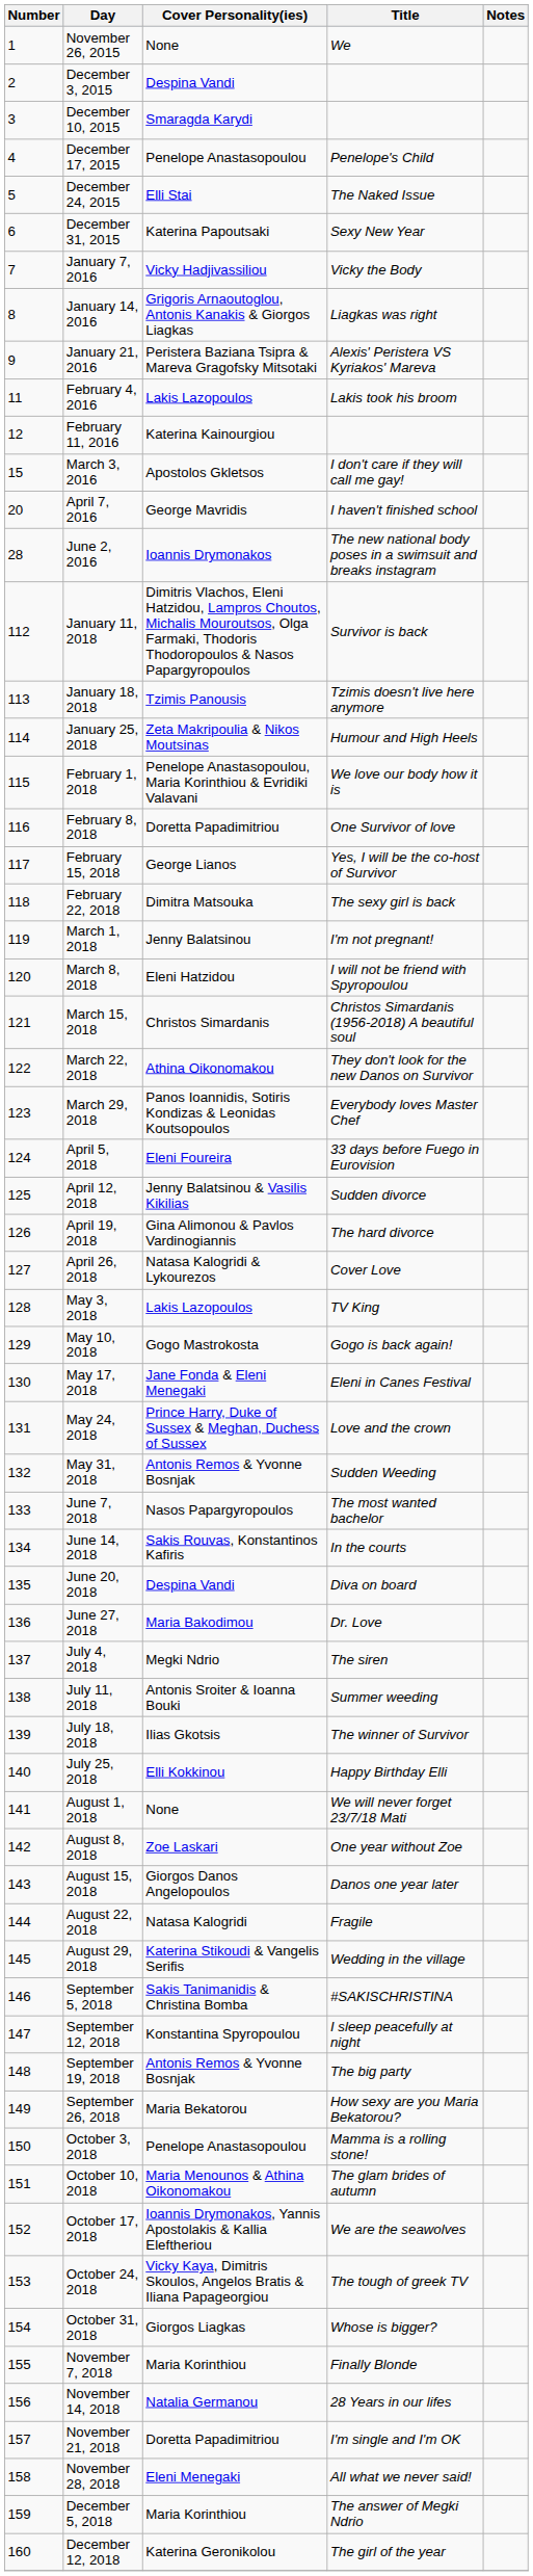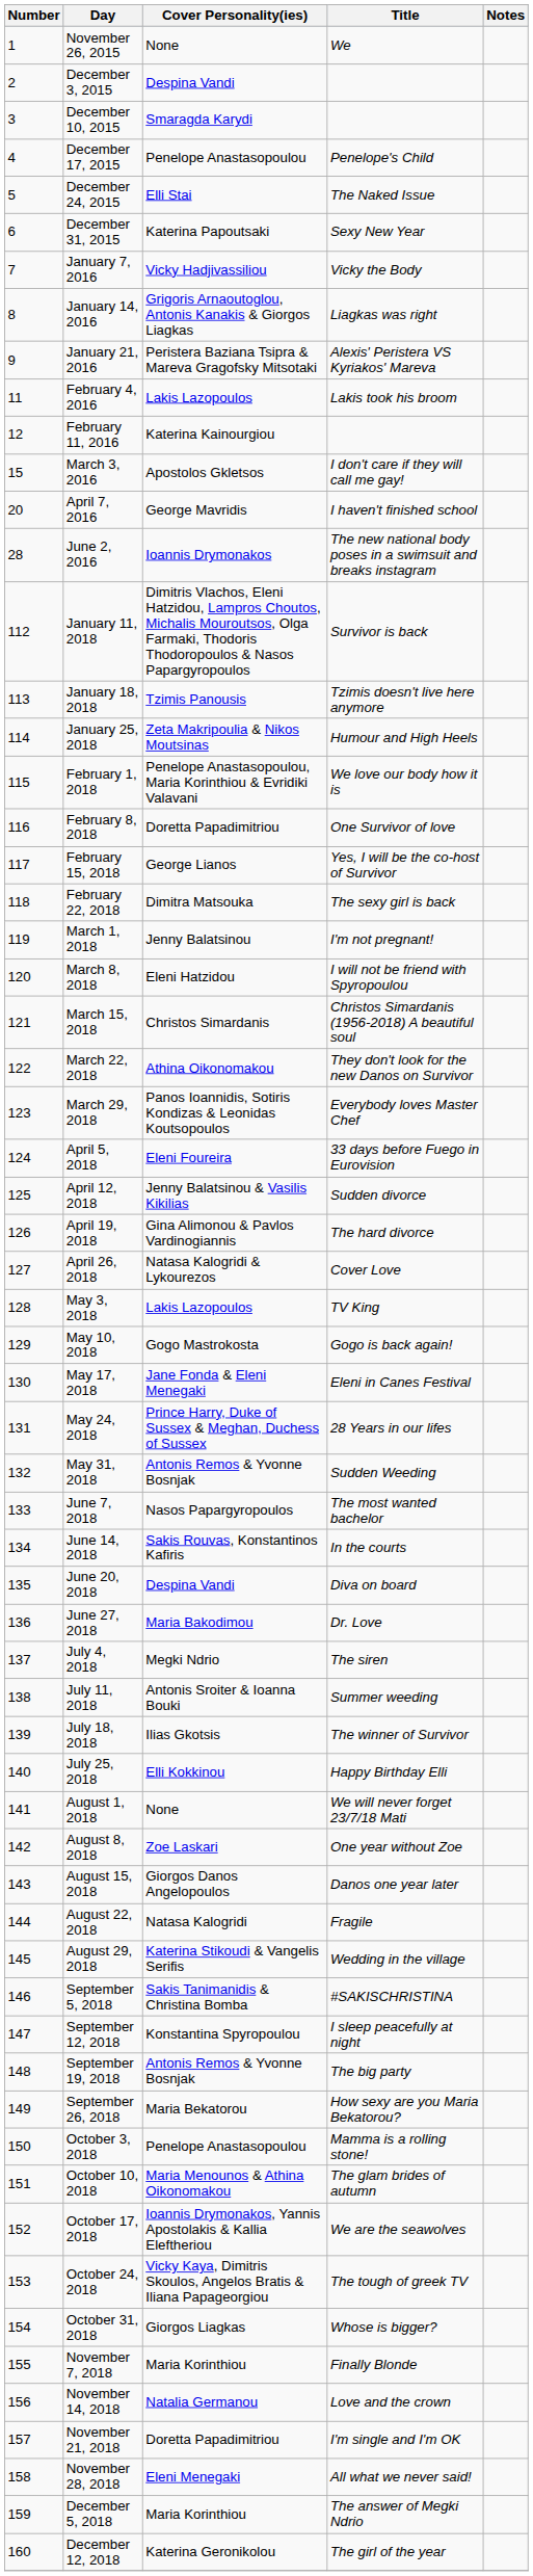 <table class="wikitable">
 <tr style="background:#b0c4de; text-align:center;">
 <th>Number</th>
 <th>Day</th>
 <th>Cover Personality(ies)</th>
 <th>Title</th>
 <th>Notes</th>
 </tr>
 <tr>
 <td>1</td>
 <td>November 26, 2015</td>
 <td>None</td>
 <td><em>We</em></td>
 <td></td>
 </tr>
 <tr>
 <td>2</td>
 <td>December 3, 2015</td>
 <td><a href='#'>Despina Vandi</a></td>
 <td></td>
 <td></td>
 </tr>
 <tr>
 <td>3</td>
 <td>December 10, 2015</td>
 <td><a href='#'>Smaragda Karydi</a></td>
 <td></td>
 <td></td>
 </tr>
 <tr>
 <td>4</td>
 <td>December 17, 2015</td>
 <td>Penelope Anastasopoulou</td>
 <td><em>Penelope's Child</em></td>
 <td></td>
 </tr>
 <tr>
 <td>5</td>
 <td>December 24, 2015</td>
 <td><a href='#'>Elli Stai</a></td>
 <td><em>The Naked Issue</em></td>
 <td></td>
 </tr>
 <tr>
 <td>6</td>
 <td>December 31, 2015</td>
 <td>Katerina Papoutsaki</td>
 <td><em>Sexy New Year</em></td>
 <td></td>
 </tr>
 <tr>
 <td>7</td>
 <td>January 7, 2016</td>
 <td><a href='#'>Vicky Hadjivassiliou</a></td>
 <td><em>Vicky the Body</em></td>
 <td></td>
 </tr>
 <tr>
 <td>8</td>
 <td>January 14, 2016</td>
 <td><a href='#'>Grigoris Arnaoutoglou</a>, <a href='#'>Antonis Kanakis</a> & Giorgos Liagkas</td>
 <td><em>Liagkas was right</em></td>
 <td></td>
 </tr>
 <tr>
 <td>9</td>
 <td>January 21, 2016</td>
 <td>Peristera Baziana Tsipra & Mareva Gragofsky Mitsotaki</td>
 <td><em>Alexis' Peristera VS Kyriakos' Mareva</em></td>
 <td></td>
 </tr>
 <tr>
 <td>11</td>
 <td>February 4, 2016</td>
 <td><a href='#'>Lakis Lazopoulos</a></td>
 <td><em>Lakis took his broom</em></td>
 <td></td>
 </tr>
 <tr>
 <td>12</td>
 <td>February 11, 2016</td>
 <td>Katerina Kainourgiou</td>
 <td></td>
 <td></td>
 </tr>
 <tr>
 <td>15</td>
 <td>March 3, 2016</td>
 <td>Apostolos Gkletsos</td>
 <td><em>I don't care if they will call me gay!</em></td>
 <td></td>
 </tr>
 <tr>
 <td>20</td>
 <td>April 7, 2016</td>
 <td>George Mavridis</td>
 <td><em>I haven't finished school</em></td>
 <td></td>
 </tr>
 <tr>
 <td>28</td>
 <td>June 2, 2016</td>
 <td><a href='#'>Ioannis Drymonakos</a></td>
 <td><em>The new national body poses in a swimsuit and breaks instagram</em></td>
 <td></td>
 </tr>
 <tr>
 <td>112</td>
 <td>January 11, 2018</td>
 <td>Dimitris Vlachos, Eleni Hatzidou, <a href='#'>Lampros Choutos</a>, <a href='#'>Michalis Mouroutsos</a>, Olga Farmaki, Thodoris Thodoropoulos & Nasos Papargyropoulos</td>
 <td><em>Survivor is back</em></td>
 <td></td>
 </tr>
 <tr>
 <td>113</td>
 <td>January 18, 2018</td>
 <td><a href='#'>Tzimis Panousis</a></td>
 <td><em>Tzimis doesn't live here anymore</em></td>
 <td></td>
 </tr>
 <tr>
 <td>114</td>
 <td>January 25, 2018</td>
 <td><a href='#'>Zeta Makripoulia</a> & <a href='#'>Nikos Moutsinas</a></td>
 <td><em>Humour and High Heels</em></td>
 <td></td>
 </tr>
 <tr>
 <td>115</td>
 <td>February 1, 2018</td>
 <td>Penelope Anastasopoulou, Maria Korinthiou & Evridiki Valavani</td>
 <td><em>We love our body how it is</em></td>
 <td></td>
 </tr>
 <tr>
 <td>116</td>
 <td>February 8, 2018</td>
 <td>Doretta Papadimitriou</td>
 <td><em>One Survivor of love</em></td>
 <td></td>
 </tr>
 <tr>
 <td>117</td>
 <td>February 15, 2018</td>
 <td>George Lianos</td>
 <td><em>Yes, I will be the co-host of Survivor</em></td>
 <td></td>
 </tr>
 <tr>
 <td>118</td>
 <td>February 22, 2018</td>
 <td>Dimitra Matsouka</td>
 <td><em>The sexy girl is back</em></td>
 <td></td>
 </tr>
 <tr>
 <td>119</td>
 <td>March 1, 2018</td>
 <td>Jenny Balatsinou</td>
 <td><em>I'm not pregnant!</em></td>
 <td></td>
 </tr>
 <tr>
 <td>120</td>
 <td>March 8, 2018</td>
 <td>Eleni Hatzidou</td>
 <td><em>I will not be friend with Spyropoulou</em></td>
 <td></td>
 </tr>
 <tr>
 <td>121</td>
 <td>March 15, 2018</td>
 <td>Christos Simardanis</td>
 <td><em>Christos Simardanis (1956-2018) A beautiful soul</em></td>
 <td></td>
 </tr>
 <tr>
 <td>122</td>
 <td>March 22, 2018</td>
 <td><a href='#'>Athina Oikonomakou</a></td>
 <td><em>They don't look for the new Danos on Survivor</em></td>
 <td></td>
 </tr>
 <tr>
 <td>123</td>
 <td>March 29, 2018</td>
 <td>Panos Ioannidis, Sotiris Kondizas & Leonidas Koutsopoulos</td>
 <td><em>Everybody loves Master Chef</em></td>
 <td></td>
 </tr>
 <tr>
 <td>124</td>
 <td>April 5, 2018</td>
 <td><a href='#'>Eleni Foureira</a></td>
 <td><em>33 days before Fuego in Eurovision</em></td>
 <td></td>
 </tr>
 <tr>
 <td>125</td>
 <td>April 12, 2018</td>
 <td>Jenny Balatsinou & <a href='#'>Vasilis Kikilias</a></td>
 <td><em>Sudden divorce</em></td>
 <td></td>
 </tr>
 <tr>
 <td>126</td>
 <td>April 19, 2018</td>
 <td>Gina Alimonou & Pavlos Vardinogiannis</td>
 <td><em>The hard divorce</em></td>
 <td></td>
 </tr>
 <tr>
 <td>127</td>
 <td>April 26, 2018</td>
 <td>Natasa Kalogridi & Lykourezos</td>
 <td><em>Cover Love</em></td>
 <td></td>
 </tr>
 <tr>
 <td>128</td>
 <td>May 3, 2018</td>
 <td><a href='#'>Lakis Lazopoulos</a></td>
 <td><em>TV King</em></td>
 <td></td>
 </tr>
 <tr>
 <td>129</td>
 <td>May 10, 2018</td>
 <td>Gogo Mastrokosta</td>
 <td><em>Gogo is back again!</em></td>
 <td></td>
 </tr>
 <tr>
 <td>130</td>
 <td>May 17, 2018</td>
 <td><a href='#'>Jane Fonda</a> & <a href='#'>Eleni Menegaki</a></td>
 <td><em>Eleni in Canes Festival</em></td>
 <td></td>
 </tr>
 <tr>
 <td>131</td>
 <td>May 24, 2018</td>
 <td><a href='#'>Prince Harry, Duke of Sussex</a> & <a href='#'>Meghan, Duchess of Sussex</a></td>
-<td><em>Love and the crown</em></td>
+<td><em>28 Years in our lifes</em></td>
 <td></td>
 </tr>
 <tr>
 <td>132</td>
 <td>May 31, 2018</td>
 <td><a href='#'>Antonis Remos</a> & Yvonne Bosnjak</td>
 <td><em>Sudden Weeding</em></td>
 <td></td>
 </tr>
 <tr>
 <td>133</td>
 <td>June 7, 2018</td>
 <td>Nasos Papargyropoulos</td>
 <td><em>The most wanted bachelor</em></td>
 <td></td>
 </tr>
 <tr>
 <td>134</td>
 <td>June 14, 2018</td>
 <td><a href='#'>Sakis Rouvas</a>, Konstantinos Kafiris</td>
 <td><em>Ιn the courts</em></td>
 <td></td>
 </tr>
 <tr>
 <td>135</td>
 <td>June 20, 2018</td>
 <td><a href='#'>Despina Vandi</a></td>
 <td><em>Diva on board</em></td>
 <td></td>
 </tr>
 <tr>
 <td>136</td>
 <td>June 27, 2018</td>
 <td><a href='#'>Maria Bakodimou</a></td>
 <td><em>Dr. Love</em></td>
 <td></td>
 </tr>
 <tr>
 <td>137</td>
 <td>July 4, 2018</td>
 <td>Megki Ndrio</td>
 <td><em>The siren</em></td>
 <td></td>
 </tr>
 <tr>
 <td>138</td>
 <td>July 11, 2018</td>
 <td>Antonis Sroiter & Ioanna Bouki</td>
 <td><em>Summer weeding</em></td>
 <td></td>
 </tr>
 <tr>
 <td>139</td>
 <td>July 18, 2018</td>
 <td>Ilias Gkotsis</td>
 <td><em>The winner of Survivor</em></td>
 <td></td>
 </tr>
 <tr>
 <td>140</td>
 <td>July 25, 2018</td>
 <td><a href='#'>Elli Kokkinou</a></td>
 <td><em>Happy Birthday Elli</em></td>
 <td></td>
 </tr>
 <tr>
 <td>141</td>
 <td>August 1, 2018</td>
 <td>None</td>
 <td><em>We will never forget 23/7/18 Mati</em></td>
 <td></td>
 </tr>
 <tr>
 <td>142</td>
 <td>August 8, 2018</td>
 <td><a href='#'>Zoe Laskari</a></td>
 <td><em>One year without Zoe</em></td>
 <td></td>
 </tr>
 <tr>
 <td>143</td>
 <td>August 15, 2018</td>
 <td>Giorgos Danos Angelopoulos</td>
 <td><em>Danos one year later</em></td>
 <td></td>
 </tr>
 <tr>
 <td>144</td>
 <td>August 22, 2018</td>
 <td>Natasa Kalogridi</td>
 <td><em>Fragile</em></td>
 <td></td>
 </tr>
 <tr>
 <td>145</td>
 <td>August 29, 2018</td>
 <td><a href='#'>Katerina Stikoudi</a> & Vangelis Serifis</td>
 <td><em>Wedding in the village</em></td>
 <td></td>
 </tr>
 <tr>
 <td>146</td>
 <td>September 5, 2018</td>
 <td><a href='#'>Sakis Tanimanidis</a> & Christina Bomba</td>
 <td><em>#SAKISCHRISTINA</em></td>
 <td></td>
 </tr>
 <tr>
 <td>147</td>
 <td>September 12, 2018</td>
 <td>Konstantina Spyropoulou</td>
 <td><em>I sleep peacefully at night</em></td>
 <td></td>
 </tr>
 <tr>
 <td>148</td>
 <td>September 19, 2018</td>
 <td><a href='#'>Antonis Remos</a> & Yvonne Bosnjak</td>
 <td><em>The big party</em></td>
 <td></td>
 </tr>
 <tr>
 <td>149</td>
 <td>September 26, 2018</td>
 <td>Maria Bekatorou</td>
 <td><em>How sexy are you Maria Bekatorou?</em></td>
 <td></td>
 </tr>
 <tr>
 <td>150</td>
 <td>October 3, 2018</td>
 <td>Penelope Anastasopoulou</td>
 <td><em>Mamma is a rolling stone!</em></td>
 <td></td>
 </tr>
 <tr>
 <td>151</td>
 <td>October 10, 2018</td>
 <td><a href='#'>Maria Menounos</a> & <a href='#'>Athina Oikonomakou</a></td>
 <td><em>The glam brides of autumn</em></td>
 <td></td>
 </tr>
 <tr>
 <td>152</td>
 <td>October 17, 2018</td>
 <td><a href='#'>Ioannis Drymonakos</a>, Yannis Apostolakis & Kallia Eleftheriou</td>
 <td><em>We are the seawolves</em></td>
 <td></td>
 </tr>
 <tr>
 <td>153</td>
 <td>October 24, 2018</td>
 <td><a href='#'>Vicky Kaya</a>, Dimitris Skoulos, Angelos Bratis & Iliana Papageorgiou</td>
 <td><em>The tough of greek TV</em></td>
 <td></td>
 </tr>
 <tr>
 <td>154</td>
 <td>October 31, 2018</td>
 <td>Giorgos Liagkas</td>
 <td><em>Whose is bigger?</em></td>
 <td></td>
 </tr>
 <tr>
 <td>155</td>
 <td>November 7, 2018</td>
 <td>Maria Korinthiou</td>
 <td><em>Finally Blonde</em></td>
 <td></td>
 </tr>
 <tr>
 <td>156</td>
 <td>November 14, 2018</td>
 <td><a href='#'>Natalia Germanou</a></td>
-<td><em>28 Years in our lifes</em></td>
+<td><em>Love and the crown</em></td>
 <td></td>
 </tr>
 <tr>
 <td>157</td>
 <td>November 21, 2018</td>
 <td>Doretta Papadimitriou</td>
 <td><em>I'm single and I'm OK</em></td>
 <td></td>
 </tr>
 <tr>
 <td>158</td>
 <td>November 28, 2018</td>
 <td><a href='#'>Eleni Menegaki</a></td>
 <td><em>All what we never said!</em></td>
 <td></td>
 </tr>
 <tr>
 <td>159</td>
 <td>December 5, 2018</td>
 <td>Maria Korinthiou</td>
 <td><em>The answer of Megki Ndrio</em></td>
 <td></td>
 </tr>
 <tr>
 <td>160</td>
 <td>December 12, 2018</td>
 <td>Katerina Geronikolou</td>
 <td><em>The girl of the year</em></td>
 <td></td>
 </tr>
 <tr>
 </tr>
 </table>
